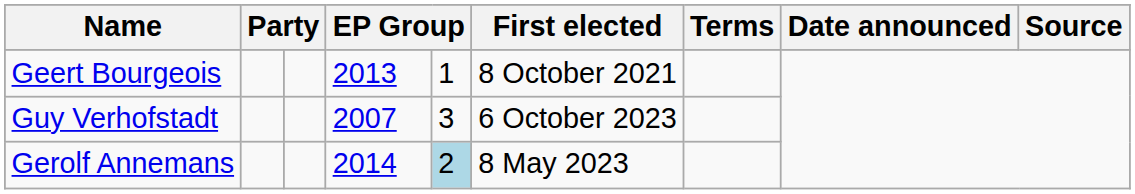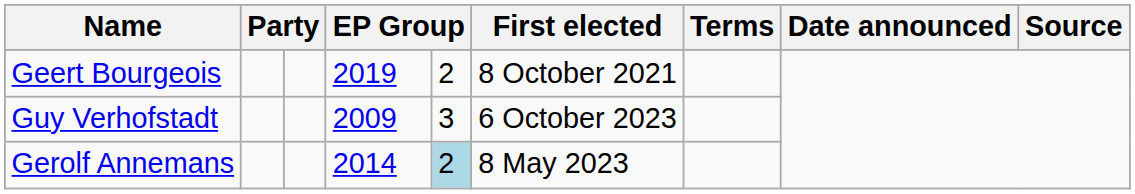 <table class="wikitable">
 <tr>
 <th>Name</th>
 <th colspan="2">Party</th>
 <th colspan="2">EP Group</th>
 <th>First elected</th>
 <th>Terms</th>
 <th>Date announced</th>
 <th>Source</th>
 </tr>
 <tr>
 <td><a href='#'>Geert Bourgeois</a></td>
 <td></td>
 <td></td>
-<td><a href='#'>2013</a></td>
-<td>1</td>
+<td><a href='#'>2019</a></td>
+<td>2</td>
 <td>8 October 2021</td>
 <td></td>
 </tr>
 <tr>
 <td><a href='#'>Guy Verhofstadt</a></td>
 <td></td>
 <td></td>
-<td><a href='#'>2007</a></td>
+<td><a href='#'>2009</a></td>
 <td>3</td>
 <td>6 October 2023</td>
 <td></td>
 </tr>
 <tr>
 <td><a href='#'>Gerolf Annemans</a></td>
 <td></td>
 <td></td>
 <td><a href='#'>2014</a></td>
 <td style="background: lightblue;">2</td>
 <td>8 May 2023</td>
 <td></td>
 </tr>
 </table>
